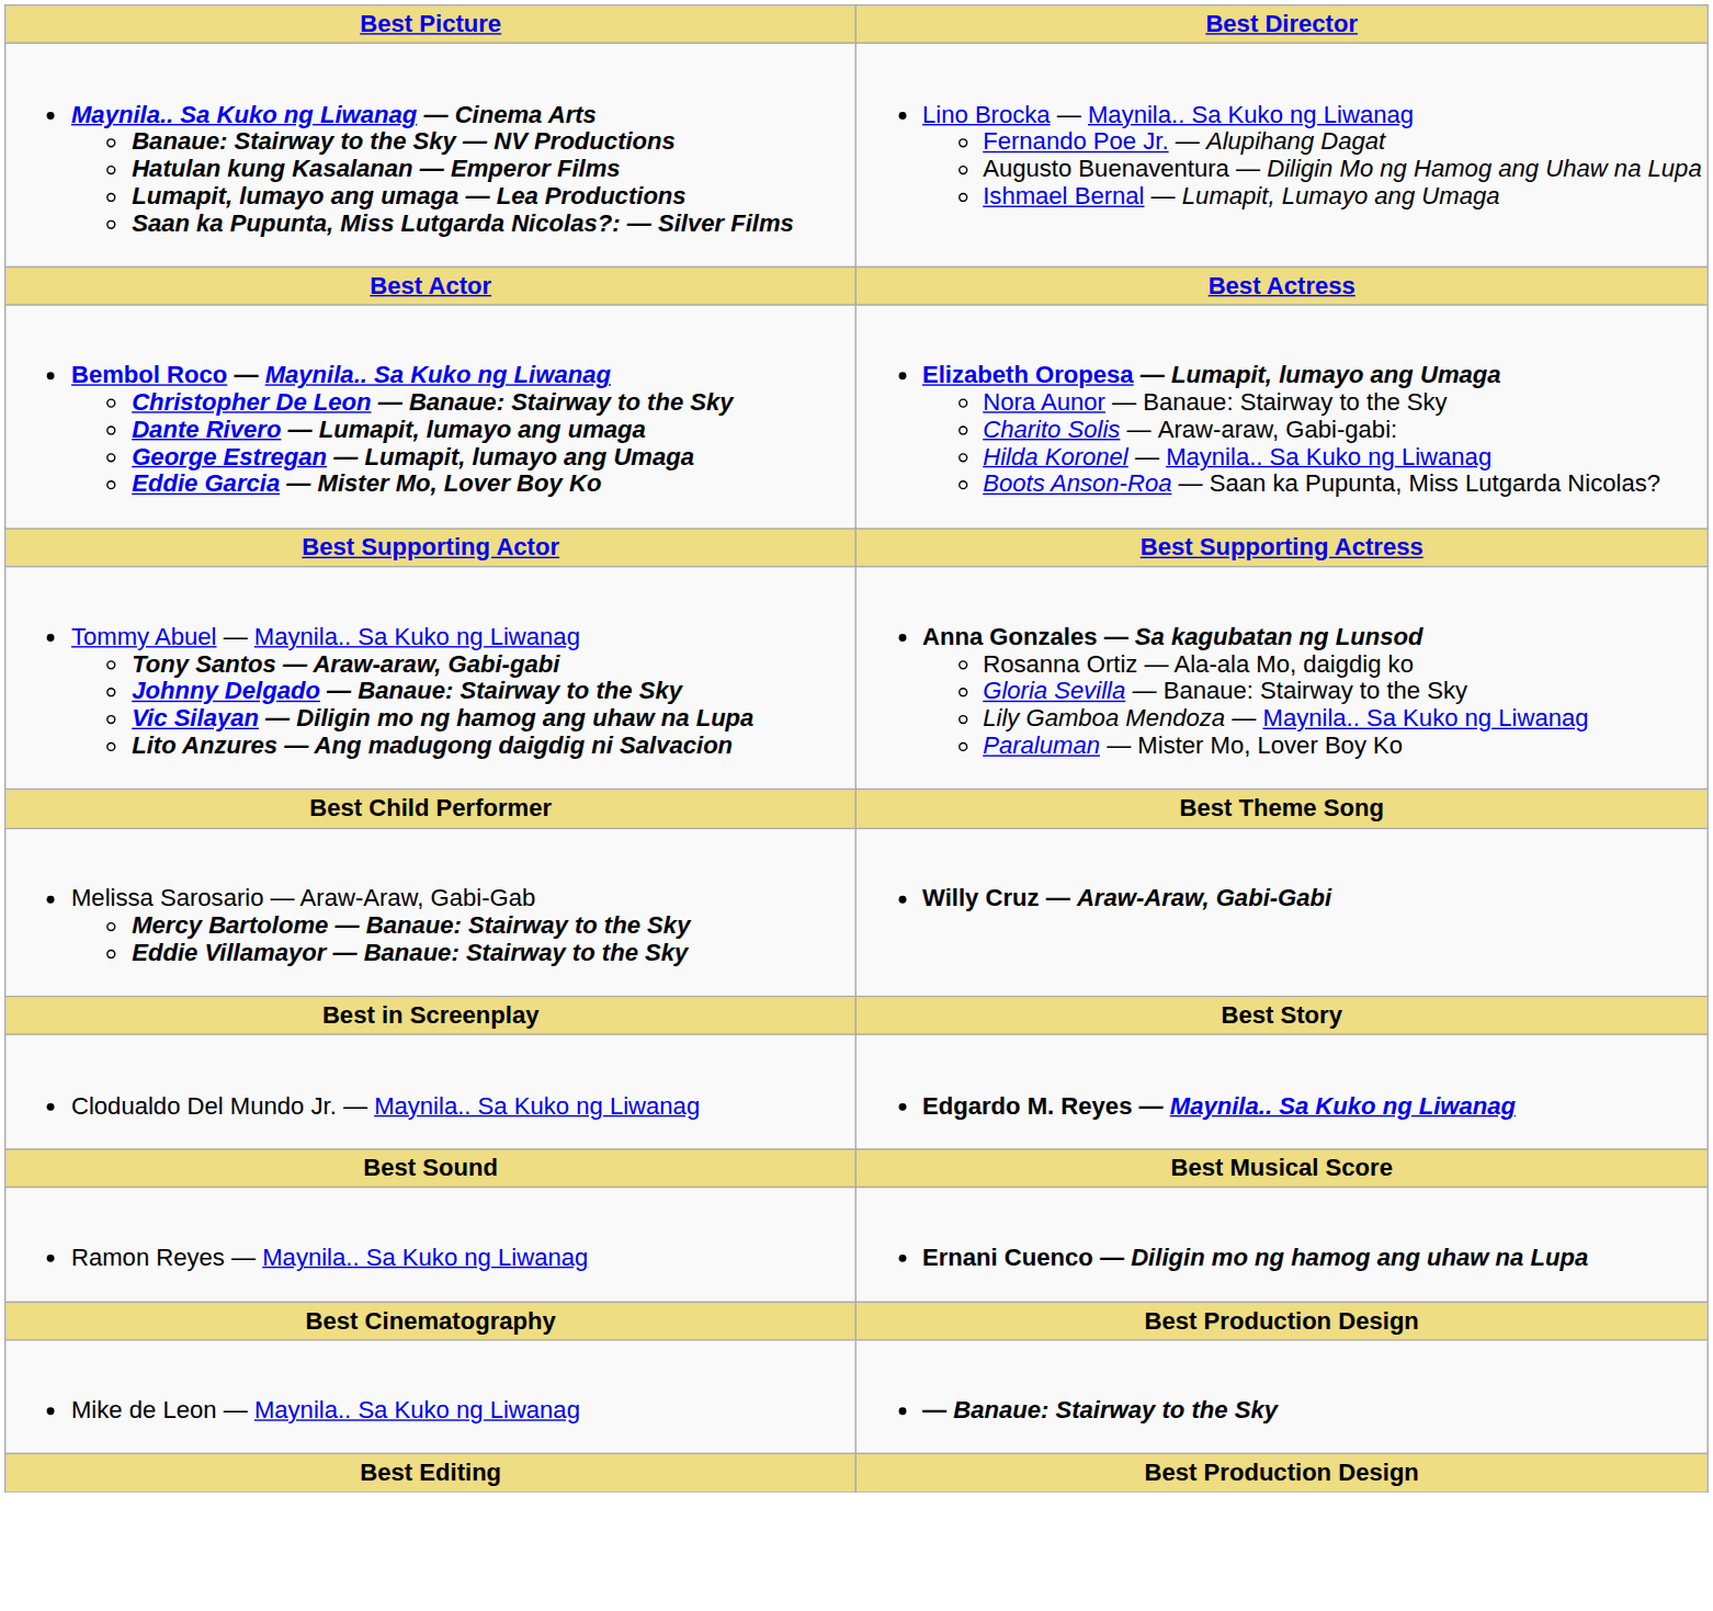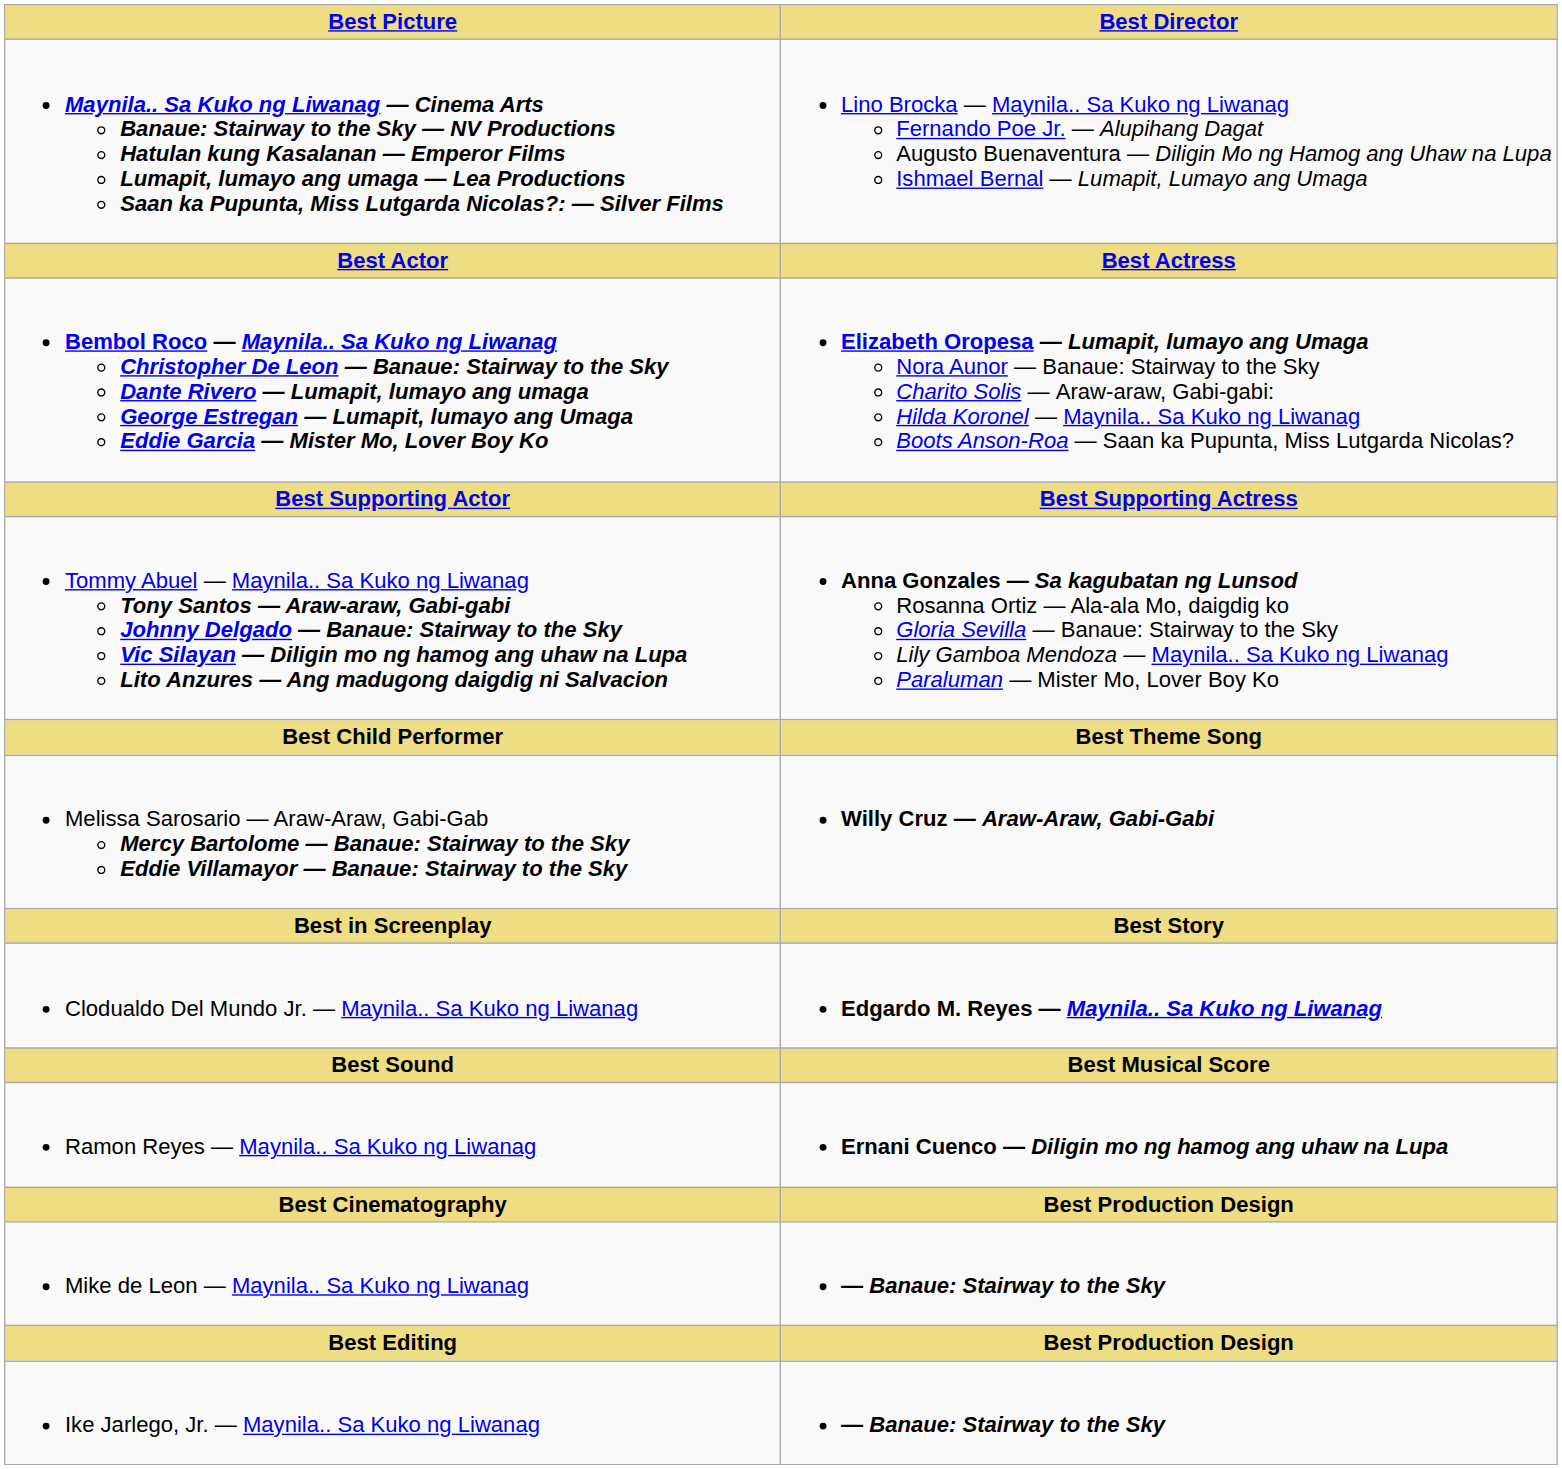 <table class=wikitable>
 <tr>
 <th style="background:#EEDD82; width:50%"><a href='#'>Best Picture</a></th>
 <th style="background:#EEDD82; width:50%"><a href='#'>Best Director</a></th>
 </tr>
 <tr>
 <td valign="top"><br><ul><li><strong><em><a href='#'>Maynila.. Sa Kuko ng Liwanag</a><em> — Cinema Arts<strong><ul><li>Banaue: Stairway to the Sky — </em>NV Productions<em></li><li>Hatulan kung Kasalanan — </em>Emperor Films<em></li><li>Lumapit, lumayo ang umaga — </em>Lea Productions<em></li><li>Saan ka Pupunta, Miss Lutgarda Nicolas?: — </em>Silver Films<em></li></ul></li></ul></td>
 <td valign="top"><br><ul><li></strong><a href='#'>Lino Brocka</a> — </em><a href='#'>Maynila.. Sa Kuko ng Liwanag</a></em></strong><ul><li><a href='#'>Fernando Poe Jr.</a> — <em>Alupihang Dagat</em></li><li>Augusto Buenaventura — <em>Diligin Mo ng Hamog ang Uhaw na Lupa</em></li><li><a href='#'>Ishmael Bernal</a> — <em>Lumapit, Lumayo ang Umaga</em></li></ul></li></ul></td>
 </tr>
 <tr>
 <th style="background:#EEDD82; width:50%"><a href='#'>Best Actor</a></th>
 <th style="background:#EEDD82; width:50%"><a href='#'>Best Actress</a></th>
 </tr>
 <tr>
 <td valign="top"><br><ul><li><strong><a href='#'>Bembol Roco</a> — <em><a href='#'>Maynila.. Sa Kuko ng Liwanag</a><strong><em><ul><li><a href='#'>Christopher De Leon</a> — </em>Banaue: Stairway to the Sky<em></li><li><a href='#'>Dante Rivero</a> — </em>Lumapit, lumayo ang umaga<em></li><li><a href='#'>George Estregan</a> — </strong>Lumapit, lumayo ang Umaga</em></li><li><a href='#'>Eddie Garcia</a> — <em>Mister Mo, Lover Boy Ko</em></li></ul></li></ul></td>
 <td valign="top"><br><ul><li><strong><a href='#'>Elizabeth Oropesa</a> — <em>Lumapit, lumayo ang Umaga</em></strong><ul><li><a href='#'>Nora Aunor</a> — </em>Banaue: Stairway to the Sky<em></li><li><a href='#'>Charito Solis</a> — </em>Araw-araw, Gabi-gabi:<em></li><li><a href='#'>Hilda Koronel</a> — </em><a href='#'>Maynila.. Sa Kuko ng Liwanag</a><em></li><li><a href='#'>Boots Anson-Roa</a> — </em>Saan ka Pupunta, Miss Lutgarda Nicolas?<em></li></ul></li></ul></td>
 </tr>
 <tr>
 <th style="background:#EEDD82; width:50%"><a href='#'>Best Supporting Actor</a></th>
 <th style="background:#EEDD82; width:50%"><a href='#'>Best Supporting Actress</a></th>
 </tr>
 <tr>
 <td valign="top"><br><ul><li></strong><a href='#'>Tommy Abuel</a> — </em><a href='#'>Maynila.. Sa Kuko ng Liwanag</a><strong><em><ul><li>Tony Santos — <em>Araw-araw, Gabi-gabi</em></li><li><a href='#'>Johnny Delgado</a> — <em>Banaue: Stairway to the Sky</em></li><li><a href='#'>Vic Silayan</a> — <em>Diligin mo ng hamog ang uhaw na Lupa</em></li><li>Lito Anzures — <em>Ang madugong daigdig ni Salvacion</em></li></ul></li></ul></td>
 <td valign="top"><br><ul><li><strong>Anna Gonzales — <em>Sa kagubatan ng Lunsod</em></strong><ul><li>Rosanna Ortiz — </em>Ala-ala Mo, daigdig ko<em></li><li><a href='#'>Gloria Sevilla</a> — </em>Banaue: Stairway to the Sky<em></li><li>Lily Gamboa Mendoza — </em><a href='#'>Maynila.. Sa Kuko ng Liwanag</a><em></li><li><a href='#'>Paraluman</a> — </em>Mister Mo, Lover Boy Ko<em></li></ul></li></ul></td>
 </tr>
 <tr>
 <th style="background:#EEDD82; width:50%">Best Child Performer</th>
 <th style="background:#EEDD82; width:50%">Best Theme Song</th>
 </tr>
 <tr>
 <td valign="top"><br><ul><li></strong> Melissa Sarosario — </em>Araw-Araw, Gabi-Gab<strong><em><ul><li>Mercy Bartolome — <em>Banaue: Stairway to the Sky</em></li><li>Eddie Villamayor — <em>Banaue: Stairway to the Sky</em></li></ul></li></ul></td>
 <td valign="top"><br><ul><li><strong>Willy Cruz  — <em>Araw-Araw, Gabi-Gabi</em></strong></li></ul></td>
 </tr>
 <tr>
 <th style="background:#EEDD82; width:50%">Best in Screenplay</th>
 <th style="background:#EEDD82; width:50%">Best Story</th>
 </tr>
 <tr>
 <td valign="top"><br><ul><li></strong>Clodualdo Del Mundo Jr. — </em><a href='#'>Maynila.. Sa Kuko ng Liwanag</a><strong><em></li></ul></td>
 <td valign="top"><br><ul><li><strong> Edgardo M. Reyes — <em><a href='#'>Maynila.. Sa Kuko ng Liwanag</a></em></strong></li></ul></td>
 </tr>
 <tr>
 <th style="background:#EEDD82; width:50%">Best Sound</th>
 <th style="background:#EEDD82; width:50%">Best Musical Score</th>
 </tr>
 <tr>
 <td valign="top"><br><ul><li></strong>  Ramon Reyes — </em><a href='#'>Maynila.. Sa Kuko ng Liwanag</a><strong><em></li></ul></td>
 <td valign="top"><br><ul><li><strong> Ernani Cuenco  — <em>Diligin mo ng hamog ang uhaw na Lupa</em></strong></li></ul></td>
 </tr>
 <tr>
 <th style="background:#EEDD82; width:50%">Best Cinematography</th>
 <th style="background:#EEDD82; width:50%">Best Production Design</th>
 </tr>
 <tr>
 <td valign="top"><br><ul><li></strong>  Mike de Leon — </em><a href='#'>Maynila.. Sa Kuko ng Liwanag</a><strong><em></li></ul></td>
 <td valign="top"><br><ul><li><strong>  — <em>Banaue: Stairway to the Sky</em></strong></li></ul></td>
 </tr>
 <tr>
 <th style="background:#EEDD82; width:50%">Best Editing</th>
 <th style="background:#EEDD82; width:50%">Best Production Design</th>
 </tr>
 <tr>
+<td valign="top"><br><ul><li></strong> Ike Jarlego, Jr. — </em><a href='#'>Maynila.. Sa Kuko ng Liwanag</a><strong><em></li></ul></td>
+<td valign="top"><br><ul><li><strong>  — <em>Banaue: Stairway to the Sky</em></strong></li></ul></td>
+</tr>
+<tr>
 </tr>
 </table>
